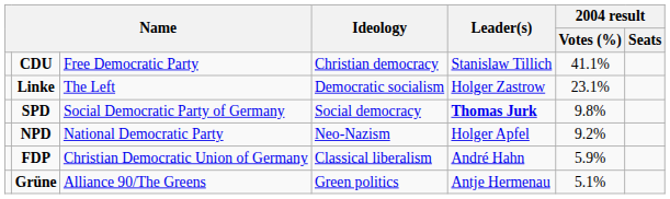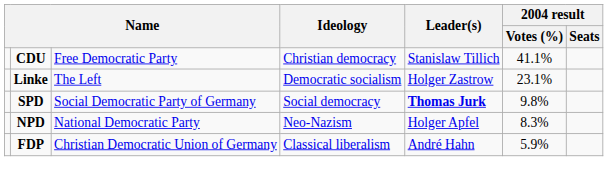 <table class="wikitable">
 <tr>
 <th rowspan=2 colspan=3>Name</th>
 <th rowspan=2>Ideology</th>
 <th rowspan=2>Leader(s)</th>
 <th colspan=2>2004 result</th>
 </tr>
 <tr>
 <th>Votes (%)</th>
 <th>Seats</th>
 </tr>
 <tr>
 <td bgcolor=></td>
 <td align=center><strong>CDU</strong></td>
 <td><a href='#'>Free Democratic Party</a><br></td>
 <td><a href='#'>Christian democracy</a></td>
 <td><a href='#'>Stanislaw Tillich</a></td>
 <td align=center>41.1%</td>
 <td></td>
 </tr>
 <tr>
 <td bgcolor=></td>
 <td align=center><strong>Linke</strong></td>
 <td><a href='#'>The Left</a><br></td>
 <td><a href='#'>Democratic socialism</a></td>
 <td><a href='#'>Holger Zastrow</a></td>
 <td align=center>23.1%</td>
 <td></td>
 </tr>
 <tr>
 <td bgcolor=></td>
 <td align=center><strong>SPD</strong></td>
 <td><a href='#'>Social Democratic Party of Germany</a><br></td>
 <td><a href='#'>Social democracy</a></td>
 <td><strong><a href='#'>Thomas Jurk</a></strong></td>
 <td align=center>9.8%</td>
 <td></td>
 </tr>
 <tr>
 <td bgcolor=></td>
 <td align=center><strong>NPD</strong></td>
 <td><a href='#'>National Democratic Party</a><br></td>
 <td><a href='#'>Neo-Nazism</a></td>
 <td><a href='#'>Holger Apfel</a></td>
-<td align=center>9.2%</td>
+<td align=center>8.3%</td>
 <td></td>
 </tr>
 <tr>
 <td bgcolor=></td>
 <td align=center><strong>FDP</strong></td>
 <td><a href='#'>Christian Democratic Union of Germany</a><br></td>
 <td><a href='#'>Classical liberalism</a></td>
 <td><a href='#'>André Hahn</a></td>
 <td align=center>5.9%</td>
 <td></td>
 </tr>
-<tr>
-<td bgcolor=></td>
-<td align=center><strong>Grüne</strong></td>
-<td><a href='#'>Alliance 90/The Greens</a><br></td>
-<td><a href='#'>Green politics</a></td>
-<td><a href='#'>Antje Hermenau</a></td>
-<td align=center>5.1%</td>
-<td></td>
-</tr>
 </table>
